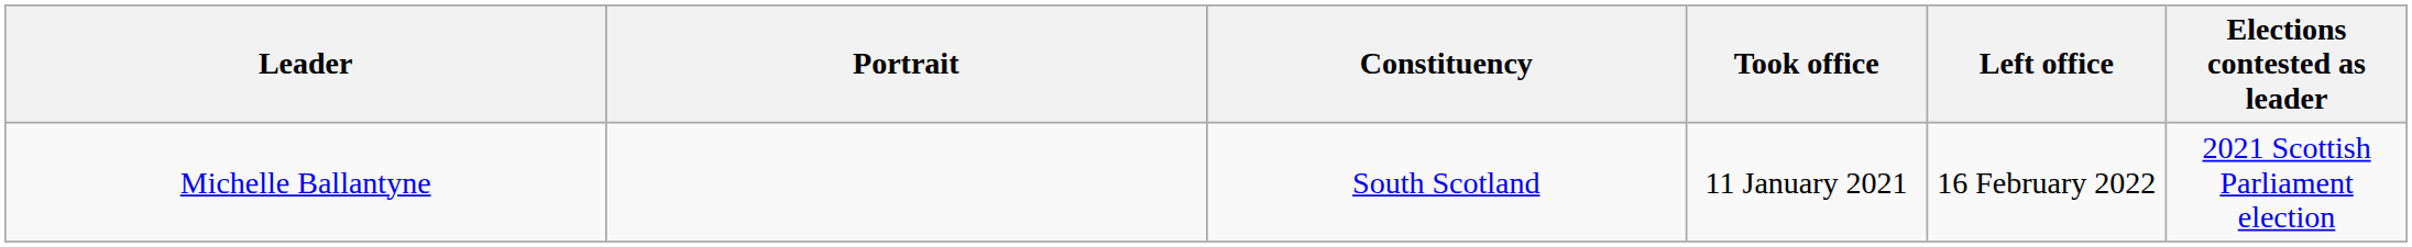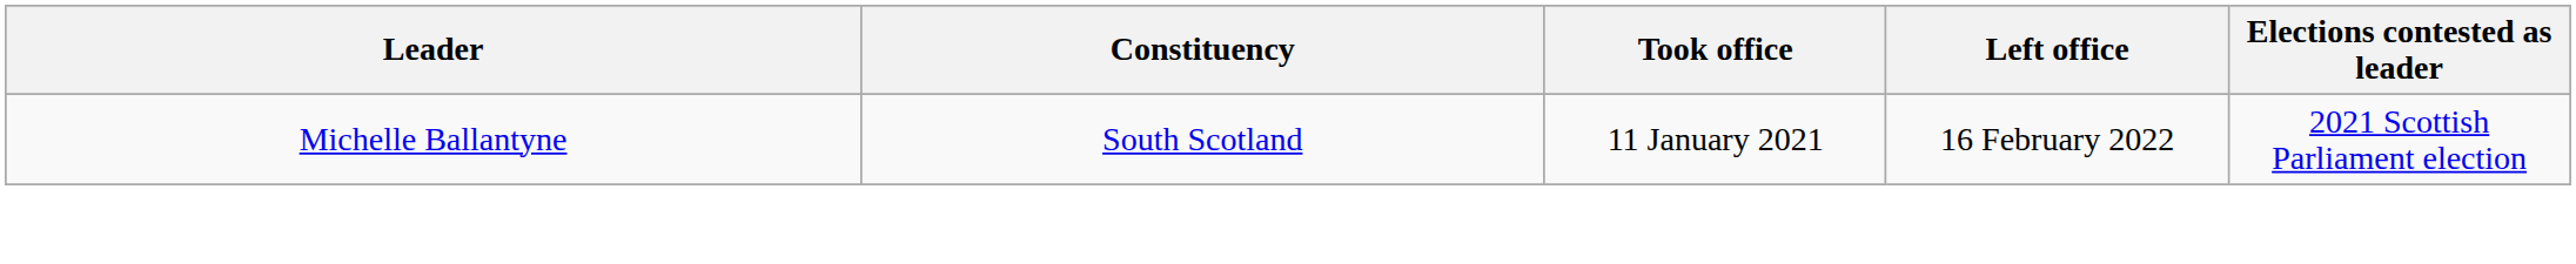 <table class="wikitable" style="text-align:center">
 <tr>
 <th style="width:25%;">Leader</th>
-<th width=60>Portrait</th>
 <th style="width:20%;">Constituency</th>
 <th style="width:10%;">Took office</th>
 <th style="width:10%;">Left office</th>
 <th style="width:10%;">Elections contested as leader</th>
 </tr>
 <tr>
 <td><a href='#'>Michelle Ballantyne</a></td>
-<td></td>
 <td><a href='#'>South Scotland</a> </td>
 <td>11 January 2021</td>
 <td>16 February 2022</td>
 <td><a href='#'>2021 Scottish Parliament election</a></td>
 </tr>
 </table>
